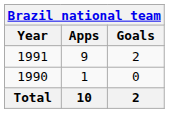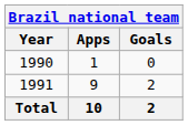 <table class="wikitable" style="text-align:center">
 <tr>
 <th colspan=3><a href='#'>Brazil national team</a></th>
 </tr>
 <tr>
 <th>Year</th>
 <th>Apps</th>
 <th>Goals</th>
 </tr>
 <tr>
+<td>1990</td>
+<td>1</td>
+<td>0</td>
+</tr>
+<tr>
 <td>1991</td>
 <td>9</td>
 <td>2</td>
-</tr>
-<tr>
-<td>1990</td>
-<td>1</td>
-<td>0</td>
 </tr>
 <tr>
 <th>Total</th>
 <th>10</th>
 <th>2</th>
 </tr>
 </table>
